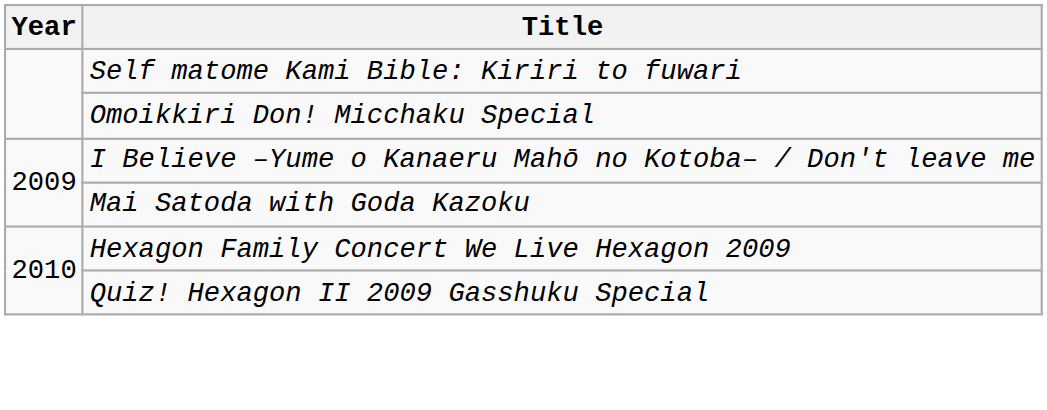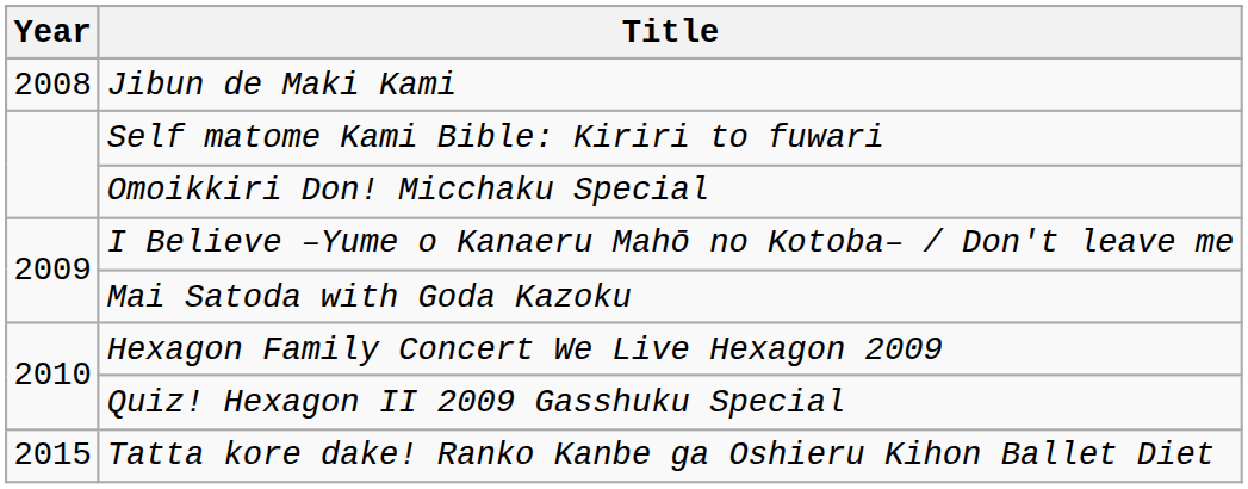 <table class="wikitable">
 <tr>
 <th>Year</th>
 <th>Title</th>
+</tr>
+<tr>
+<td>2008</td>
+<td><em>Jibun de Maki Kami</em></td>
 </tr>
 <tr>
 <td rowspan="2"></td>
 <td><em>Self matome Kami Bible: Kiriri to fuwari</em></td>
 </tr>
 <tr>
 <td><em>Omoikkiri Don! Micchaku Special</em></td>
 </tr>
 <tr>
 <td rowspan="2">2009</td>
 <td><em>I Believe –Yume o Kanaeru Mahō no Kotoba– / Don't leave me</em></td>
 </tr>
 <tr>
 <td><em>Mai Satoda with Goda Kazoku</em></td>
 </tr>
 <tr>
 <td rowspan="2">2010</td>
 <td><em>Hexagon Family Concert We Live Hexagon 2009</em></td>
 </tr>
 <tr>
 <td><em>Quiz! Hexagon II 2009 Gasshuku Special</em></td>
 </tr>
+<tr>
+<td>2015</td>
+<td><em>Tatta kore dake! Ranko Kanbe ga Oshieru Kihon Ballet Diet</em></td>
+</tr>
 </table>
